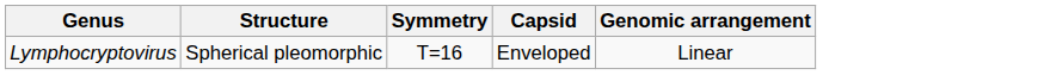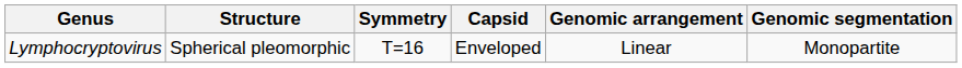 <table class="wikitable sortable" style="text-align:center">
 <tr>
 <th>Genus</th>
 <th>Structure</th>
 <th>Symmetry</th>
 <th>Capsid</th>
 <th>Genomic arrangement</th>
+<th>Genomic segmentation</th>
 </tr>
 <tr>
 <td><em>Lymphocryptovirus</em></td>
 <td>Spherical pleomorphic</td>
 <td>T=16</td>
 <td>Enveloped</td>
 <td>Linear</td>
+<td>Monopartite</td>
 </tr>
 </table>
